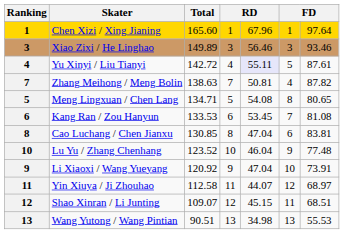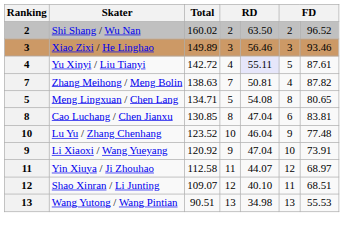 <table class="wikitable sortable">
 <tr>
 <th>Ranking</th>
 <th>Skater</th>
 <th>Total</th>
 <th colspan="2" width="80px">RD </th>
 <th colspan="2" width="80px">FD </th>
 </tr>
-<tr bgcolor="gold">
-<td align="center"><strong>1</strong></td>
-<td><a href='#'>Chen Xizi</a> / <a href='#'>Xing Jianing</a></td>
-<td align="center">165.60</td>
-<td align="center">1</td>
-<td align="center">67.96</td>
-<td align="center">1</td>
-<td align="center">97.64</td>
+<tr bgcolor="silver">
+<td align="center"><strong>2</strong></td>
+<td><a href='#'>Shi Shang</a> / <a href='#'>Wu Nan</a></td>
+<td align="center">160.02</td>
+<td align="center">2</td>
+<td align="center">63.50</td>
+<td align="center">2</td>
+<td align="center">96.52</td>
 </tr>
 <tr bgcolor="cc9966">
 <td align="center"><strong>3</strong></td>
 <td><a href='#'>Xiao Zixi</a> / <a href='#'>He Linghao</a></td>
 <td align="center">149.89</td>
 <td align="center">3</td>
 <td align="center">56.46</td>
 <td align="center">3</td>
 <td align="center">93.46</td>
 </tr>
 <tr>
 <th>4</th>
 <td><a href='#'>Yu Xinyi</a> / <a href='#'>Liu Tianyi</a></td>
 <td align="center">142.72</td>
 <td align="center">4</td>
 <td align="center" style="background: lavender;">55.11</td>
 <td align="center">5</td>
 <td align="center">87.61</td>
 </tr>
 <tr>
 <th>7</th>
 <td><a href='#'>Zhang Meihong</a> / <a href='#'>Meng Bolin</a></td>
 <td align="center">138.63</td>
 <td align="center">7</td>
 <td align="center">50.81</td>
 <td align="center">4</td>
 <td align="center">87.82</td>
 </tr>
 <tr>
 <th>5</th>
 <td><a href='#'>Meng Lingxuan</a> / <a href='#'>Chen Lang</a></td>
 <td align="center">134.71</td>
 <td align="center">5</td>
 <td align="center">54.08</td>
 <td align="center">8</td>
 <td align="center">80.65</td>
-</tr>
-<tr>
-<th>6</th>
-<td><a href='#'>Kang Ran</a> / <a href='#'>Zou Hanyun</a></td>
-<td align="center">133.53</td>
-<td align="center">6</td>
-<td align="center">53.45</td>
-<td align="center">7</td>
-<td align="center">81.08</td>
 </tr>
 <tr>
 <th>8</th>
 <td><a href='#'>Cao Luchang</a> / <a href='#'>Chen Jianxu</a></td>
 <td align="center">130.85</td>
 <td align="center">8</td>
 <td align="center">47.04</td>
 <td align="center">6</td>
 <td align="center">83.81</td>
 </tr>
 <tr>
 <th>10</th>
 <td><a href='#'>Lu Yu</a> / <a href='#'>Zhang Chenhang</a></td>
 <td align="center">123.52</td>
 <td align="center">10</td>
 <td align="center">46.04</td>
 <td align="center">9</td>
 <td align="center">77.48</td>
 </tr>
 <tr>
 <th>9</th>
 <td><a href='#'>Li Xiaoxi</a> / <a href='#'>Wang Yueyang</a></td>
 <td align="center">120.92</td>
 <td align="center">9</td>
 <td align="center">47.04</td>
 <td align="center">10</td>
 <td align="center">73.91</td>
 </tr>
 <tr>
 <th>11</th>
 <td><a href='#'>Yin Xiuya</a> / <a href='#'>Ji Zhouhao</a></td>
 <td align="center">112.58</td>
 <td align="center">11</td>
 <td align="center">44.07</td>
 <td align="center">12</td>
 <td align="center">68.97</td>
 </tr>
 <tr>
 <th>12</th>
 <td><a href='#'>Shao Xinran</a> / <a href='#'>Li Junting</a></td>
 <td align="center">109.07</td>
 <td align="center">12</td>
-<td align="center">45.15</td>
+<td align="center">40.10</td>
 <td align="center">11</td>
 <td align="center">68.51</td>
 </tr>
 <tr>
 <th>13</th>
 <td><a href='#'>Wang Yutong</a> / <a href='#'>Wang Pintian</a></td>
 <td align="center">90.51</td>
 <td align="center">13</td>
 <td align="center">34.98</td>
 <td align="center">13</td>
 <td align="center">55.53</td>
 </tr>
 </table>
